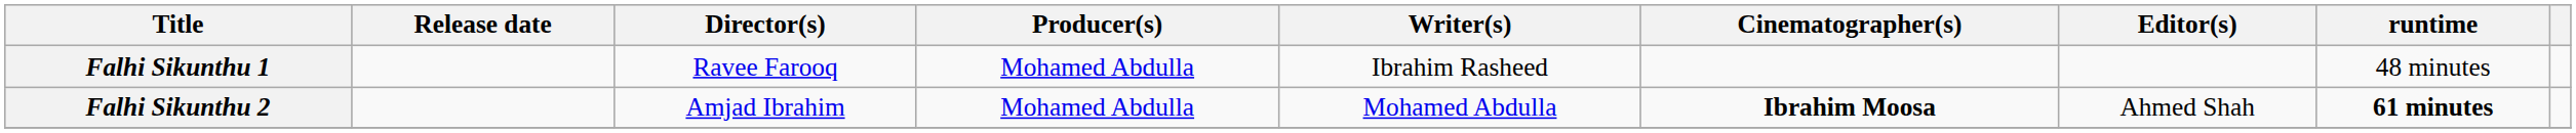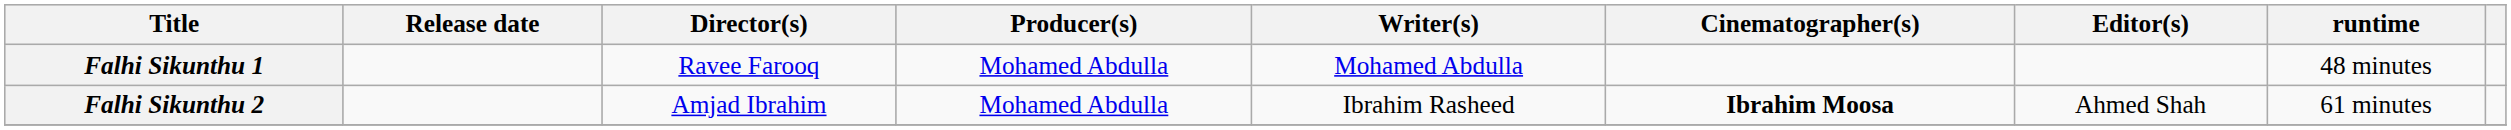 <table class="wikitable plainrowheaders" style="text-align: center" width="100%">
 <tr>
 <th scope="col">Title</th>
 <th scope="col">Release date</th>
 <th scope="col">Director(s)</th>
 <th scope="col">Producer(s)</th>
 <th scope="col">Writer(s)</th>
 <th scope="col">Cinematographer(s)</th>
 <th scope="col">Editor(s)</th>
 <th scope="col">runtime</th>
 <th scope="col" class="unsortable"></th>
 </tr>
 <tr>
 <th scope="row"><em>Falhi Sikunthu 1</em></th>
 <td></td>
 <td><a href='#'>Ravee Farooq</a></td>
 <td><a href='#'>Mohamed Abdulla</a></td>
-<td>Ibrahim Rasheed</td>
+<td><a href='#'>Mohamed Abdulla</a></td>
 <td></td>
 <td></td>
 <td>48 minutes</td>
 <td style="text-align: center;"></td>
 </tr>
 <tr>
 <th scope="row"><em>Falhi Sikunthu 2</em></th>
 <td></td>
 <td><a href='#'>Amjad Ibrahim</a></td>
 <td><a href='#'>Mohamed Abdulla</a></td>
-<td><a href='#'>Mohamed Abdulla</a></td>
+<td>Ibrahim Rasheed</td>
 <td><strong>Ibrahim Moosa</strong></td>
 <td>Ahmed Shah</td>
-<td><strong>61 minutes</strong></td>
+<td>61 minutes</td>
 <td style="text-align: center;"></td>
 </tr>
 <tr>
 </tr>
 </table>
